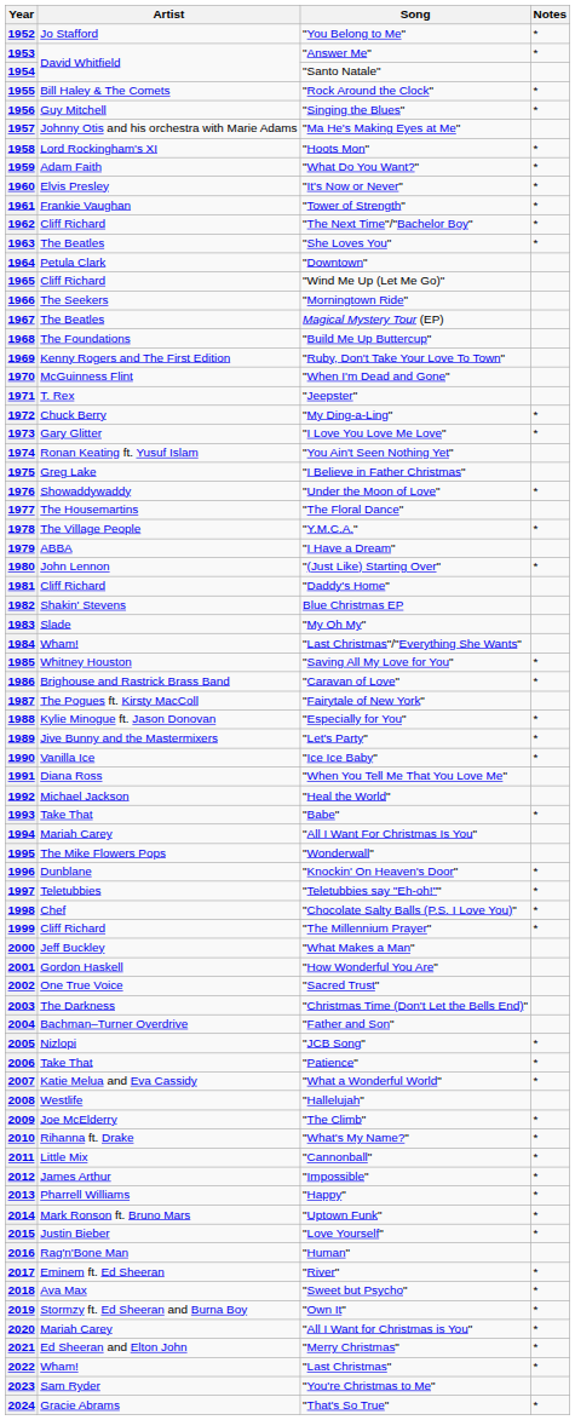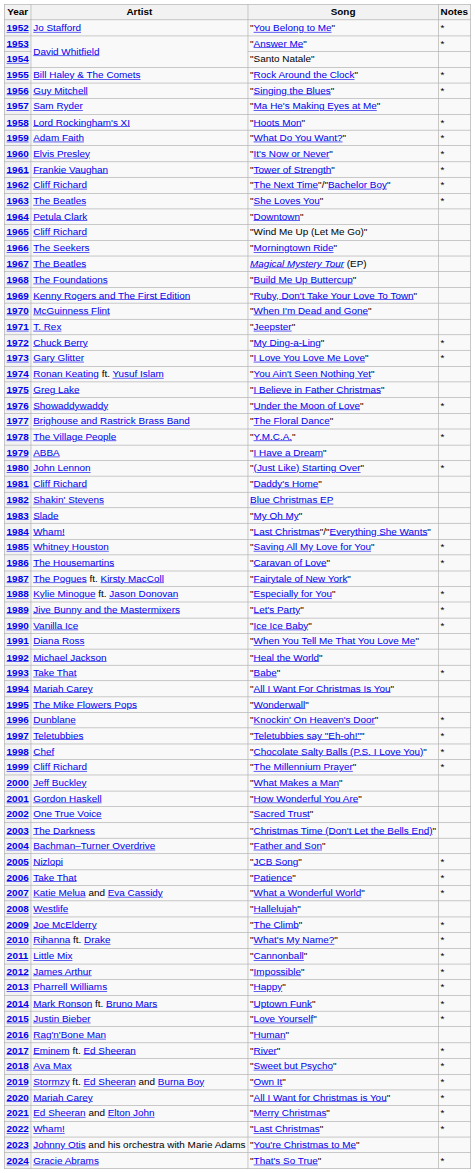 <table class="wikitable sortable plainrowheaders">
 <tr>
 <th scope="col" width="5em">Year</th>
 <th scope="col">Artist</th>
 <th scope="col">Song</th>
 <th scope="col">Notes</th>
 </tr>
 <tr>
 <th scope="row"><a href='#'>1952</a></th>
 <td><a href='#'>Jo Stafford</a></td>
 <td>"<a href='#'>You Belong to Me</a>"</td>
 <td>*</td>
 </tr>
 <tr>
 <th scope="row"><a href='#'>1953</a></th>
 <td rowspan="2"><a href='#'>David Whitfield</a></td>
 <td>"<a href='#'>Answer Me</a>"</td>
 <td>*</td>
 </tr>
 <tr>
 <th scope="row"><a href='#'>1954</a></th>
 <td>"Santo Natale"</td>
 <td></td>
 </tr>
 <tr>
 <th scope="row"><a href='#'>1955</a></th>
 <td><a href='#'>Bill Haley & The Comets</a></td>
 <td>"<a href='#'>Rock Around the Clock</a>"</td>
 <td>*</td>
 </tr>
 <tr>
 <th scope="row"><a href='#'>1956</a></th>
 <td><a href='#'>Guy Mitchell</a></td>
 <td>"<a href='#'>Singing the Blues</a>"</td>
 <td>*</td>
 </tr>
 <tr>
 <th scope="row"><a href='#'>1957</a></th>
-<td><a href='#'>Johnny Otis</a> and his orchestra with Marie Adams</td>
+<td><a href='#'>Sam Ryder</a></td>
 <td>"<a href='#'>Ma He's Making Eyes at Me</a>"</td>
 <td></td>
 </tr>
 <tr>
 <th scope="row"><a href='#'>1958</a></th>
 <td><a href='#'>Lord Rockingham's XI</a></td>
 <td>"<a href='#'>Hoots Mon</a>"</td>
 <td>*</td>
 </tr>
 <tr>
 <th scope="row"><a href='#'>1959</a></th>
 <td><a href='#'>Adam Faith</a></td>
 <td>"<a href='#'>What Do You Want?</a>"</td>
 <td>*</td>
 </tr>
 <tr>
 <th scope="row"><a href='#'>1960</a></th>
 <td><a href='#'>Elvis Presley</a></td>
 <td>"<a href='#'>It's Now or Never</a>"</td>
 <td>*</td>
 </tr>
 <tr>
 <th scope="row"><a href='#'>1961</a></th>
 <td><a href='#'>Frankie Vaughan</a></td>
 <td>"<a href='#'>Tower of Strength</a>"</td>
 <td>*</td>
 </tr>
 <tr>
 <th scope="row"><a href='#'>1962</a></th>
 <td><a href='#'>Cliff Richard</a></td>
 <td>"<a href='#'>The Next Time</a>"/"<a href='#'>Bachelor Boy</a>"</td>
 <td>*</td>
 </tr>
 <tr>
 <th scope="row"><a href='#'>1963</a></th>
 <td><a href='#'>The Beatles</a></td>
 <td>"<a href='#'>She Loves You</a>"</td>
 <td>*</td>
 </tr>
 <tr>
 <th scope="row"><a href='#'>1964</a></th>
 <td><a href='#'>Petula Clark</a></td>
 <td>"<a href='#'>Downtown</a>"</td>
 <td></td>
 </tr>
 <tr>
 <th scope="row"><a href='#'>1965</a></th>
 <td><a href='#'>Cliff Richard</a></td>
 <td>"Wind Me Up (Let Me Go)"</td>
 <td></td>
 </tr>
 <tr>
 <th scope="row"><a href='#'>1966</a></th>
 <td><a href='#'>The Seekers</a></td>
 <td>"<a href='#'>Morningtown Ride</a>"</td>
 <td></td>
 </tr>
 <tr>
 <th scope="row"><a href='#'>1967</a></th>
 <td><a href='#'>The Beatles</a></td>
 <td><em><a href='#'>Magical Mystery Tour</a></em> (EP)</td>
 <td></td>
 </tr>
 <tr>
 <th scope="row"><a href='#'>1968</a></th>
 <td><a href='#'>The Foundations</a></td>
 <td>"<a href='#'>Build Me Up Buttercup</a>"</td>
 <td></td>
 </tr>
 <tr>
 <th scope="row"><a href='#'>1969</a></th>
 <td><a href='#'>Kenny Rogers and The First Edition</a></td>
 <td>"<a href='#'>Ruby, Don't Take Your Love To Town</a>"</td>
 <td></td>
 </tr>
 <tr>
 <th scope="row"><a href='#'>1970</a></th>
 <td><a href='#'>McGuinness Flint</a></td>
 <td>"<a href='#'>When I'm Dead and Gone</a>"</td>
 <td></td>
 </tr>
 <tr>
 <th scope="row"><a href='#'>1971</a></th>
 <td><a href='#'>T. Rex</a></td>
 <td>"<a href='#'>Jeepster</a>"</td>
 <td></td>
 </tr>
 <tr>
 <th scope="row"><a href='#'>1972</a></th>
 <td><a href='#'>Chuck Berry</a></td>
 <td>"<a href='#'>My Ding-a-Ling</a>"</td>
 <td>*</td>
 </tr>
 <tr>
 <th scope="row"><a href='#'>1973</a></th>
 <td><a href='#'>Gary Glitter</a></td>
 <td>"<a href='#'>I Love You Love Me Love</a>"</td>
 <td>*</td>
 </tr>
 <tr>
 <th scope="row"><a href='#'>1974</a></th>
 <td><a href='#'>Ronan Keating</a> ft. <a href='#'>Yusuf Islam</a></td>
 <td>"<a href='#'>You Ain't Seen Nothing Yet</a>"</td>
 <td></td>
 </tr>
 <tr>
 <th scope="row"><a href='#'>1975</a></th>
 <td><a href='#'>Greg Lake</a></td>
 <td>"<a href='#'>I Believe in Father Christmas</a>"</td>
 <td></td>
 </tr>
 <tr>
 <th scope="row"><a href='#'>1976</a></th>
 <td><a href='#'>Showaddywaddy</a></td>
 <td>"<a href='#'>Under the Moon of Love</a>"</td>
 <td>*</td>
 </tr>
 <tr>
 <th scope="row"><a href='#'>1977</a></th>
-<td><a href='#'>The Housemartins</a></td>
+<td><a href='#'>Brighouse and Rastrick Brass Band</a></td>
 <td>"<a href='#'>The Floral Dance</a>"</td>
 <td></td>
 </tr>
 <tr>
 <th scope="row"><a href='#'>1978</a></th>
 <td><a href='#'>The Village People</a></td>
 <td>"<a href='#'>Y.M.C.A.</a>"</td>
 <td>*</td>
 </tr>
 <tr>
 <th scope="row"><a href='#'>1979</a></th>
 <td><a href='#'>ABBA</a></td>
 <td>"<a href='#'>I Have a Dream</a>"</td>
 <td></td>
 </tr>
 <tr>
 <th scope="row"><a href='#'>1980</a></th>
 <td><a href='#'>John Lennon</a></td>
 <td>"<a href='#'>(Just Like) Starting Over</a>"</td>
 <td>*</td>
 </tr>
 <tr>
 <th scope="row"><a href='#'>1981</a></th>
 <td><a href='#'>Cliff Richard</a></td>
 <td>"<a href='#'>Daddy's Home</a>"</td>
 <td></td>
 </tr>
 <tr>
 <th scope="row"><a href='#'>1982</a></th>
 <td><a href='#'>Shakin' Stevens</a></td>
 <td><a href='#'>Blue Christmas EP</a></td>
 <td></td>
 </tr>
 <tr>
 <th scope="row"><a href='#'>1983</a></th>
 <td><a href='#'>Slade</a></td>
 <td>"<a href='#'>My Oh My</a>"</td>
 <td></td>
 </tr>
 <tr>
 <th scope="row"><a href='#'>1984</a></th>
 <td><a href='#'>Wham!</a></td>
 <td>"<a href='#'>Last Christmas</a>"/"<a href='#'>Everything She Wants</a>"</td>
 <td></td>
 </tr>
 <tr>
 <th scope="row"><a href='#'>1985</a></th>
 <td><a href='#'>Whitney Houston</a></td>
 <td>"<a href='#'>Saving All My Love for You</a>"</td>
 <td>*</td>
 </tr>
 <tr>
 <th scope="row"><a href='#'>1986</a></th>
-<td><a href='#'>Brighouse and Rastrick Brass Band</a></td>
+<td><a href='#'>The Housemartins</a></td>
 <td>"<a href='#'>Caravan of Love</a>"</td>
 <td>*</td>
 </tr>
 <tr>
 <th scope="row"><a href='#'>1987</a></th>
 <td><a href='#'>The Pogues</a> ft. <a href='#'>Kirsty MacColl</a></td>
 <td>"<a href='#'>Fairytale of New York</a>"</td>
 <td></td>
 </tr>
 <tr>
 <th scope="row"><a href='#'>1988</a></th>
 <td><a href='#'>Kylie Minogue</a> ft. <a href='#'>Jason Donovan</a></td>
 <td>"<a href='#'>Especially for You</a>"</td>
 <td>*</td>
 </tr>
 <tr>
 <th scope="row"><a href='#'>1989</a></th>
 <td><a href='#'>Jive Bunny and the Mastermixers</a></td>
 <td>"<a href='#'>Let's Party</a>"</td>
 <td>*</td>
 </tr>
 <tr>
 <th scope="row"><a href='#'>1990</a></th>
 <td><a href='#'>Vanilla Ice</a></td>
 <td>"<a href='#'>Ice Ice Baby</a>"</td>
 <td>*</td>
 </tr>
 <tr>
 <th scope="row"><a href='#'>1991</a></th>
 <td><a href='#'>Diana Ross</a></td>
 <td>"<a href='#'>When You Tell Me That You Love Me</a>"</td>
 <td></td>
 </tr>
 <tr>
 <th scope="row"><a href='#'>1992</a></th>
 <td><a href='#'>Michael Jackson</a></td>
 <td>"<a href='#'>Heal the World</a>"</td>
 <td></td>
 </tr>
 <tr>
 <th scope="row"><a href='#'>1993</a></th>
 <td><a href='#'>Take That</a></td>
 <td>"<a href='#'>Babe</a>"</td>
 <td>*</td>
 </tr>
 <tr>
 <th scope="row"><a href='#'>1994</a></th>
 <td><a href='#'>Mariah Carey</a></td>
 <td>"<a href='#'>All I Want For Christmas Is You</a>"</td>
 <td></td>
 </tr>
 <tr>
 <th scope="row"><a href='#'>1995</a></th>
 <td><a href='#'>The Mike Flowers Pops</a></td>
 <td>"<a href='#'>Wonderwall</a>"</td>
 <td></td>
 </tr>
 <tr>
 <th scope="row"><a href='#'>1996</a></th>
 <td><a href='#'>Dunblane</a></td>
 <td>"<a href='#'>Knockin' On Heaven's Door</a>"</td>
 <td>*</td>
 </tr>
 <tr>
 <th scope="row"><a href='#'>1997</a></th>
 <td><a href='#'>Teletubbies</a></td>
 <td>"<a href='#'>Teletubbies say "Eh-oh!"</a>"</td>
 <td>*</td>
 </tr>
 <tr>
 <th scope="row"><a href='#'>1998</a></th>
 <td><a href='#'>Chef</a></td>
 <td>"<a href='#'>Chocolate Salty Balls (P.S. I Love You)</a>"</td>
 <td>*</td>
 </tr>
 <tr>
 <th scope="row"><a href='#'>1999</a></th>
 <td><a href='#'>Cliff Richard</a></td>
 <td>"<a href='#'>The Millennium Prayer</a>"</td>
 <td>*</td>
 </tr>
 <tr>
 <th scope="row"><a href='#'>2000</a></th>
 <td><a href='#'>Jeff Buckley</a></td>
 <td>"<a href='#'>What Makes a Man</a>"</td>
 <td></td>
 </tr>
 <tr>
 <th scope="row"><a href='#'>2001</a></th>
 <td><a href='#'>Gordon Haskell</a></td>
 <td>"<a href='#'>How Wonderful You Are</a>"</td>
 <td></td>
 </tr>
 <tr>
 <th scope="row"><a href='#'>2002</a></th>
 <td><a href='#'>One True Voice</a></td>
 <td>"<a href='#'>Sacred Trust</a>"</td>
 <td></td>
 </tr>
 <tr>
 <th scope="row"><a href='#'>2003</a></th>
 <td><a href='#'>The Darkness</a></td>
 <td>"<a href='#'>Christmas Time (Don't Let the Bells End)</a>"</td>
 <td></td>
 </tr>
 <tr>
 <th scope="row"><a href='#'>2004</a></th>
 <td><a href='#'>Bachman–Turner Overdrive</a></td>
 <td>"<a href='#'>Father and Son</a>"</td>
 <td></td>
 </tr>
 <tr>
 <th scope="row"><a href='#'>2005</a></th>
 <td><a href='#'>Nizlopi</a></td>
 <td>"<a href='#'>JCB Song</a>"</td>
 <td>*</td>
 </tr>
 <tr>
 <th scope="row"><a href='#'>2006</a></th>
 <td><a href='#'>Take That</a></td>
 <td>"<a href='#'>Patience</a>"</td>
 <td>*</td>
 </tr>
 <tr>
 <th scope="row"><a href='#'>2007</a></th>
 <td><a href='#'>Katie Melua</a> and <a href='#'>Eva Cassidy</a></td>
 <td>"<a href='#'>What a Wonderful World</a>"</td>
 <td>*</td>
 </tr>
 <tr>
 <th scope="row"><a href='#'>2008</a></th>
 <td><a href='#'>Westlife</a></td>
 <td>"<a href='#'>Hallelujah</a>"</td>
 <td></td>
 </tr>
 <tr>
 <th scope="row"><a href='#'>2009</a></th>
 <td><a href='#'>Joe McElderry</a></td>
 <td>"<a href='#'>The Climb</a>"</td>
 <td>*</td>
 </tr>
 <tr>
 <th scope="row"><a href='#'>2010</a></th>
 <td><a href='#'>Rihanna</a> ft. <a href='#'>Drake</a></td>
 <td>"<a href='#'>What's My Name?</a>"</td>
 <td>*</td>
 </tr>
 <tr>
 <th scope="row"><a href='#'>2011</a></th>
 <td><a href='#'>Little Mix</a></td>
 <td>"<a href='#'>Cannonball</a>"</td>
 <td>*</td>
 </tr>
 <tr>
 <th scope="row"><a href='#'>2012</a></th>
 <td><a href='#'>James Arthur</a></td>
 <td>"<a href='#'>Impossible</a>"</td>
 <td>*</td>
 </tr>
 <tr>
 <th scope="row"><a href='#'>2013</a></th>
 <td><a href='#'>Pharrell Williams</a></td>
 <td>"<a href='#'>Happy</a>"</td>
 <td>*</td>
 </tr>
 <tr>
 <th scope="row"><a href='#'>2014</a></th>
 <td><a href='#'>Mark Ronson</a> ft. <a href='#'>Bruno Mars</a></td>
 <td>"<a href='#'>Uptown Funk</a>"</td>
 <td>*</td>
 </tr>
 <tr>
 <th scope="row"><a href='#'>2015</a></th>
 <td><a href='#'>Justin Bieber</a></td>
 <td>"<a href='#'>Love Yourself</a>"</td>
 <td>*</td>
 </tr>
 <tr>
 <th scope="row"><a href='#'>2016</a></th>
 <td><a href='#'>Rag'n'Bone Man</a></td>
 <td>"<a href='#'>Human</a>"</td>
 <td></td>
 </tr>
 <tr>
 <th scope="row"><a href='#'>2017</a></th>
 <td><a href='#'>Eminem</a> ft. <a href='#'>Ed Sheeran</a></td>
 <td>"<a href='#'>River</a>"</td>
 <td>*</td>
 </tr>
 <tr>
 <th scope="row"><a href='#'>2018</a></th>
 <td><a href='#'>Ava Max</a></td>
 <td>"<a href='#'>Sweet but Psycho</a>"</td>
 <td>*</td>
 </tr>
 <tr>
 <th scope="row"><a href='#'>2019</a></th>
 <td><a href='#'>Stormzy</a> ft. <a href='#'>Ed Sheeran</a> and <a href='#'>Burna Boy</a></td>
 <td>"<a href='#'>Own It</a>"</td>
 <td>*</td>
 </tr>
 <tr>
 <th scope="row"><a href='#'>2020</a></th>
 <td><a href='#'>Mariah Carey </a></td>
 <td>"<a href='#'>All I Want for Christmas is You</a>"</td>
 <td>*</td>
 </tr>
 <tr>
 <th scope="row"><a href='#'>2021</a></th>
 <td><a href='#'>Ed Sheeran</a> and <a href='#'>Elton John</a></td>
 <td>"<a href='#'>Merry Christmas</a>"</td>
 <td>*</td>
 </tr>
 <tr>
 <th scope="row"><a href='#'>2022</a></th>
 <td><a href='#'>Wham!</a></td>
 <td>"<a href='#'>Last Christmas</a>"</td>
 <td>*</td>
 </tr>
 <tr>
 <th scope="row"><a href='#'>2023</a></th>
-<td><a href='#'>Sam Ryder</a></td>
+<td><a href='#'>Johnny Otis</a> and his orchestra with Marie Adams</td>
 <td>"<a href='#'>You're Christmas to Me</a>"</td>
 <td></td>
 </tr>
 <tr>
 <th scope="row"><a href='#'>2024</a></th>
 <td><a href='#'>Gracie Abrams</a></td>
 <td>"<a href='#'>That's So True</a>"</td>
 <td>*</td>
 </tr>
 </table>
